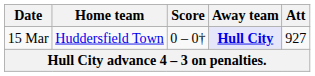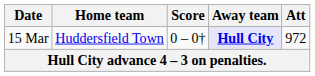 <table class="wikitable" style="text-align:center">
 <tr>
 <th>Date</th>
 <th>Home team</th>
 <th>Score</th>
 <th>Away team</th>
 <th>Att</th>
 </tr>
 <tr>
 <td>15 Mar</td>
 <td><a href='#'>Huddersfield Town</a></td>
 <td>0 – 0†</td>
 <td style="background: lavender;"><strong><a href='#'>Hull City</a></strong></td>
-<td>927</td>
+<td>972</td>
 </tr>
 <tr>
 <th colspan="5">Hull City advance 4 – 3 on penalties.</th>
 </tr>
 </table>
